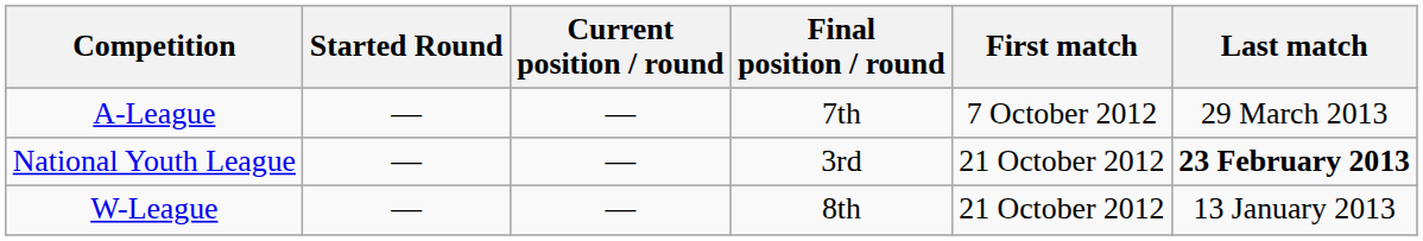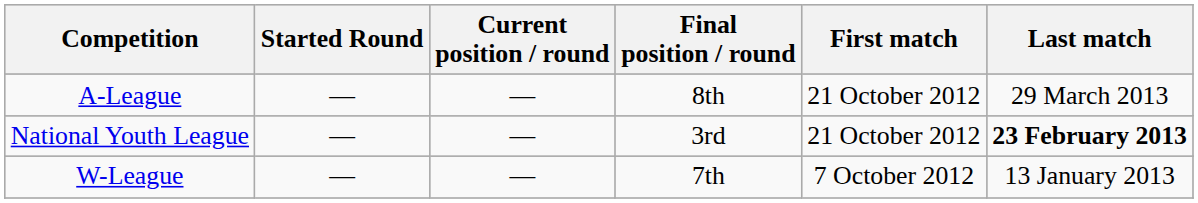 <table class="wikitable">
 <tr>
 <th>Competition</th>
 <th>Started Round</th>
 <th>Current <br>position / round</th>
 <th>Final <br>position / round</th>
 <th>First match</th>
 <th>Last match</th>
 </tr>
 <tr style="text-align: center">
 <td><a href='#'>A-League</a></td>
 <td>—</td>
 <td>—</td>
-<td>7th</td>
-<td>7 October 2012</td>
+<td>8th</td>
+<td>21 October 2012</td>
 <td>29 March 2013</td>
 </tr>
 <tr style="text-align: center">
 <td><a href='#'>National Youth League</a></td>
 <td>—</td>
 <td>—</td>
 <td>3rd</td>
 <td>21 October 2012</td>
 <td><strong>23 February 2013</strong></td>
 </tr>
 <tr style="text-align: center">
 <td><a href='#'>W-League</a></td>
 <td>—</td>
 <td>—</td>
-<td>8th</td>
-<td>21 October 2012</td>
+<td>7th</td>
+<td>7 October 2012</td>
 <td>13 January 2013</td>
 </tr>
 </table>
